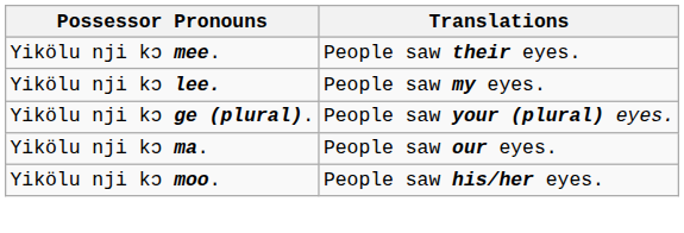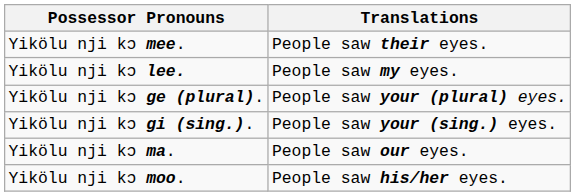 <table class="wikitable">
 <tr>
 <th>Possessor Pronouns</th>
 <th>Translations</th>
 </tr>
 <tr>
 <td>Yikölu nji kɔ <strong><em>mee</em></strong>.</td>
 <td>People saw <strong><em>their</em></strong> eyes.</td>
 </tr>
 <tr>
 <td>Yikölu nji kɔ <strong><em>lee.</em></strong></td>
 <td>People saw <strong><em>my</em></strong> eyes.</td>
 </tr>
 <tr>
 <td>Yikölu nji kɔ <strong><em>ge</em></strong> <strong><em>(plural)</em></strong>.</td>
 <td>People saw <strong><em>your (plural)</em></strong> <em>eyes.</em></td>
 </tr>
 <tr>
+<td>Yikölu nji kɔ <strong><em>gi  (sing.)</em></strong>.</td>
+<td>People saw <strong><em>your (sing.)</em></strong> eyes.</td>
+</tr>
+<tr>
 <td>Yikölu nji kɔ <strong><em>ma</em></strong>.</td>
 <td>People saw <strong><em>our</em></strong> eyes.</td>
 </tr>
 <tr>
 <td>Yikölu nji kɔ <strong><em>moo</em></strong>.</td>
 <td>People saw <strong><em>his/her</em></strong> eyes.</td>
 </tr>
 </table>
